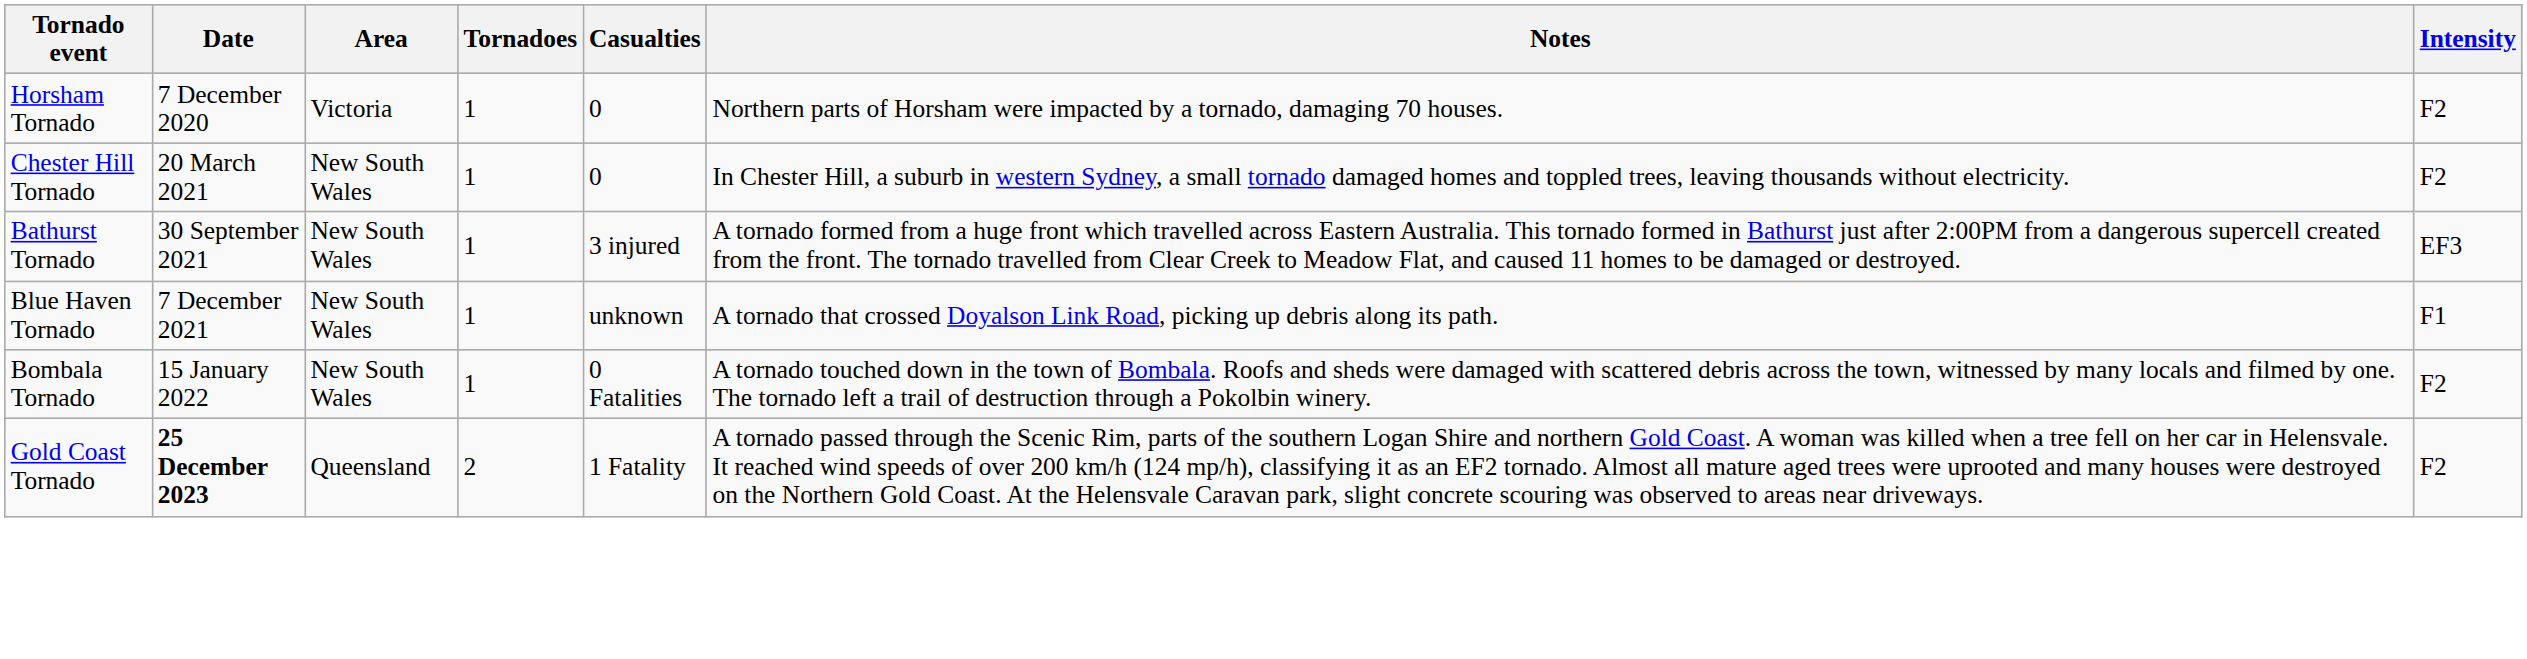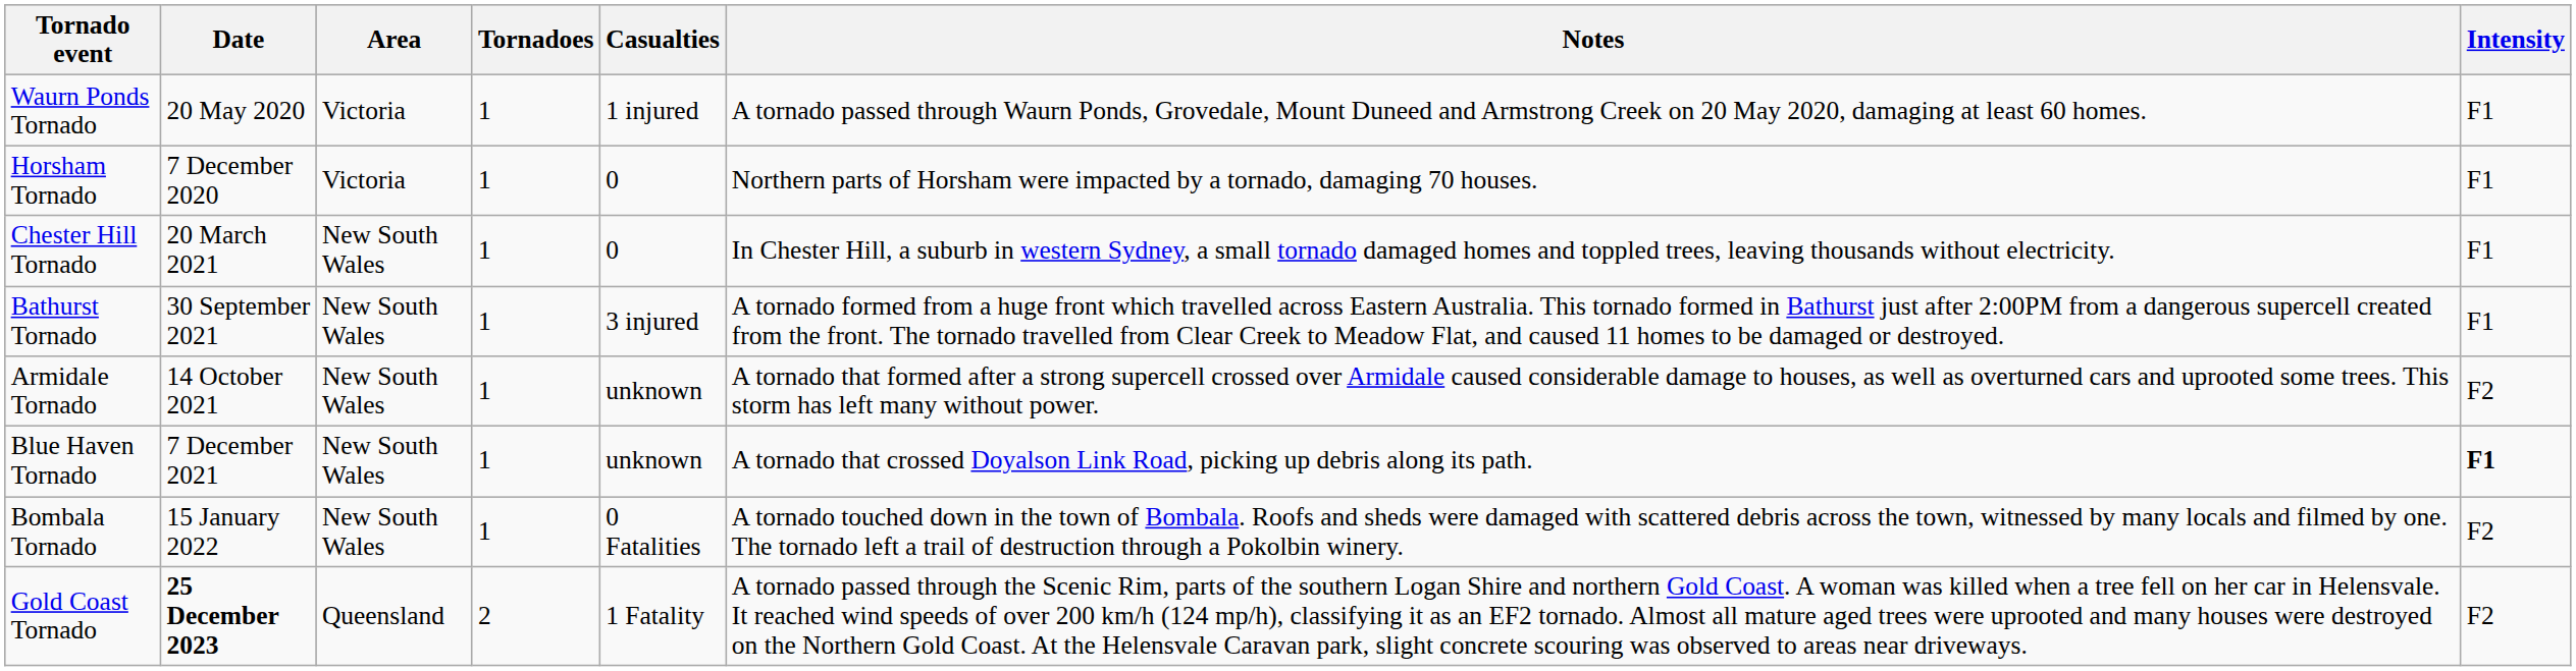 <table class="wikitable collapsible sortable" style="width:100%;">
 <tr>
 <th scope="col">Tornado event</th>
 <th scope="col">Date</th>
 <th scope="col">Area</th>
 <th scope="col">Tornadoes</th>
 <th scope="col">Casualties</th>
 <th scope="col" class="unsortable">Notes</th>
 <th scope="col"><a href='#'>Intensity</a></th>
 </tr>
 <tr>
+<td><a href='#'>Waurn Ponds</a> Tornado</td>
+<td>20 May 2020</td>
+<td>Victoria</td>
+<td>1</td>
+<td>1 injured</td>
+<td>A tornado passed through Waurn Ponds, Grovedale, Mount Duneed and Armstrong Creek on 20 May 2020, damaging at least 60 homes.</td>
+<td>F1</td>
+</tr>
+<tr>
 <td><a href='#'>Horsham</a> Tornado</td>
 <td>7 December 2020</td>
 <td>Victoria</td>
 <td>1</td>
 <td>0</td>
 <td>Northern parts of Horsham were impacted by a tornado, damaging 70 houses.</td>
-<td>F2</td>
+<td>F1</td>
 </tr>
 <tr>
 <td><a href='#'>Chester Hill</a> Tornado</td>
 <td>20 March 2021</td>
 <td>New South Wales</td>
 <td>1</td>
 <td>0</td>
 <td>In Chester Hill, a suburb in <a href='#'>western Sydney</a>, a small <a href='#'>tornado</a> damaged homes and toppled trees, leaving thousands without electricity.</td>
-<td>F2</td>
+<td>F1</td>
 </tr>
 <tr>
 <td><a href='#'>Bathurst</a> Tornado</td>
 <td>30 September 2021</td>
 <td>New South Wales</td>
 <td>1</td>
 <td>3 injured</td>
 <td>A tornado formed from a huge front which travelled across Eastern Australia. This tornado formed in <a href='#'>Bathurst</a> just after 2:00PM from a dangerous supercell created from the front. The tornado travelled  from Clear Creek to Meadow Flat, and caused 11 homes to be damaged or destroyed.</td>
-<td>EF3</td>
+<td>F1</td>
+</tr>
+<tr>
+<td>Armidale Tornado</td>
+<td>14 October 2021</td>
+<td>New South Wales</td>
+<td>1</td>
+<td>unknown</td>
+<td>A tornado that formed after a strong supercell crossed over <a href='#'>Armidale</a> caused considerable damage to houses, as well as overturned cars and uprooted some trees. This storm has left many without power.</td>
+<td>F2</td>
 </tr>
 <tr>
 <td>Blue Haven Tornado</td>
 <td>7 December 2021</td>
 <td>New South Wales</td>
 <td>1</td>
 <td>unknown</td>
 <td>A tornado that crossed <a href='#'>Doyalson Link Road</a>, picking up debris along its path.</td>
-<td>F1</td>
+<td><strong>F1</strong></td>
 </tr>
 <tr>
 <td>Bombala Tornado</td>
 <td>15 January 2022</td>
 <td>New South Wales</td>
 <td>1</td>
 <td>0 Fatalities</td>
 <td>A tornado touched down in the town of <a href='#'>Bombala</a>. Roofs and sheds were damaged with scattered debris across the town, witnessed by many locals and filmed by one. The tornado left a trail of destruction through a Pokolbin winery.</td>
 <td>F2</td>
 </tr>
 <tr>
 <td><a href='#'>Gold Coast</a> Tornado</td>
 <td><strong>25 December 2023</strong></td>
 <td>Queensland</td>
 <td>2</td>
 <td>1 Fatality</td>
 <td>A tornado passed through the Scenic Rim, parts of the southern Logan Shire and northern <a href='#'>Gold Coast</a>. A woman was killed when a tree fell on her car in Helensvale. It reached wind speeds of over 200 km/h (124 mp/h), classifying it as an EF2 tornado. Almost all mature aged trees were uprooted and many houses were destroyed on the Northern Gold Coast. At the Helensvale Caravan park, slight concrete scouring was observed to areas near driveways.</td>
 <td>F2</td>
 </tr>
 </table>
